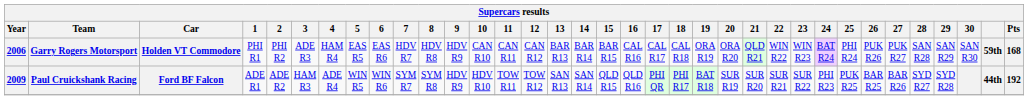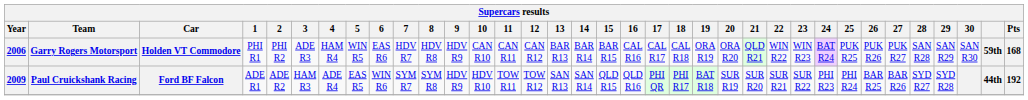 <table class="wikitable" style="text-align:center; font-size:75%">
 <tr>
 <th colspan=45><a href='#'>Supercars</a> results</th>
 </tr>
 <tr>
 <th>Year</th>
 <th>Team</th>
 <th>Car</th>
 <th>1</th>
 <th>2</th>
 <th>3</th>
 <th>4</th>
 <th>5</th>
 <th>6</th>
 <th>7</th>
 <th>8</th>
 <th>9</th>
 <th>10</th>
 <th>11</th>
 <th>12</th>
 <th>13</th>
 <th>14</th>
 <th>15</th>
 <th>16</th>
 <th>17</th>
 <th>18</th>
 <th>19</th>
 <th>20</th>
 <th>21</th>
 <th>22</th>
 <th>23</th>
 <th>24</th>
 <th>25</th>
 <th>26</th>
 <th>27</th>
 <th>28</th>
 <th>29</th>
 <th>30</th>
 <th></th>
 <th>Pts</th>
 </tr>
 <tr>
 <th><a href='#'>2006</a></th>
 <th><a href='#'>Garry Rogers Motorsport</a></th>
 <th><a href='#'>Holden VT Commodore</a></th>
 <td><a href='#'>PHI<br>R1</a></td>
 <td><a href='#'>PHI<br>R2</a></td>
 <td><a href='#'>ADE<br>R3</a></td>
 <td><a href='#'>HAM<br>R4</a></td>
-<td><a href='#'>EAS<br>R5</a></td>
+<td><a href='#'>WIN<br>R5</a></td>
 <td><a href='#'>EAS<br>R6</a></td>
 <td><a href='#'>HDV<br>R7</a></td>
 <td><a href='#'>HDV<br>R8</a></td>
 <td><a href='#'>HDV<br>R9</a></td>
 <td><a href='#'>CAN<br>R10</a></td>
 <td><a href='#'>CAN<br>R11</a></td>
 <td><a href='#'>CAN<br>R12</a></td>
 <td><a href='#'>BAR<br>R13</a></td>
 <td><a href='#'>BAR<br>R14</a></td>
 <td><a href='#'>BAR<br>R15</a></td>
 <td><a href='#'>CAL<br>R16</a></td>
 <td><a href='#'>CAL<br>R17</a></td>
 <td><a href='#'>CAL<br>R18</a></td>
 <td><a href='#'>ORA<br>R19</a></td>
 <td><a href='#'>ORA<br>R20</a></td>
 <td style="background:#DFFFDF;"><a href='#'>QLD<br>R21</a><br></td>
 <td><a href='#'>WIN<br>R22</a></td>
 <td><a href='#'>WIN<br>R23</a></td>
 <td style="background:#EFCFFF;"><a href='#'>BAT<br>R24</a><br></td>
-<td><a href='#'>PHI<br>R24</a></td>
+<td><a href='#'>PUK<br>R25</a></td>
 <td><a href='#'>PUK<br>R26</a></td>
 <td><a href='#'>PUK<br>R27</a></td>
 <td><a href='#'>SAN<br>R28</a></td>
 <td><a href='#'>SAN<br>R29</a></td>
 <td><a href='#'>SAN<br>R30</a></td>
 <th>59th</th>
 <th>168</th>
 </tr>
 <tr>
 <th><a href='#'>2009</a></th>
 <th><a href='#'>Paul Cruickshank Racing</a></th>
 <th><a href='#'>Ford BF Falcon</a></th>
 <td><a href='#'>ADE<br>R1</a></td>
 <td><a href='#'>ADE<br>R2</a></td>
 <td><a href='#'>HAM<br>R3</a></td>
 <td><a href='#'>ADE<br>R4</a></td>
-<td><a href='#'>WIN<br>R5</a></td>
+<td><a href='#'>EAS<br>R5</a></td>
 <td><a href='#'>WIN<br>R6</a></td>
 <td><a href='#'>SYM<br>R7</a></td>
 <td><a href='#'>SYM<br>R8</a></td>
 <td><a href='#'>HDV<br>R9</a></td>
 <td><a href='#'>HDV<br>R10</a></td>
 <td><a href='#'>TOW<br>R11</a></td>
 <td><a href='#'>TOW<br>R12</a></td>
 <td><a href='#'>SAN<br>R13</a></td>
 <td><a href='#'>SAN<br>R14</a></td>
 <td><a href='#'>QLD<br>R15</a></td>
 <td><a href='#'>QLD<br>R16</a></td>
 <td style="background:#DFFFDF;"><a href='#'>PHI<br>QR</a><br></td>
 <td style="background:#DFFFDF;"><a href='#'>PHI<br>R17</a><br></td>
 <td style="background:#DFFFDF;"><a href='#'>BAT<br>R18</a><br></td>
 <td><a href='#'>SUR<br>R19</a></td>
 <td><a href='#'>SUR<br>R20</a></td>
 <td><a href='#'>SUR<br>R21</a></td>
 <td><a href='#'>SUR<br>R22</a></td>
 <td><a href='#'>PHI<br>R23</a></td>
-<td><a href='#'>PUK<br>R25</a></td>
+<td><a href='#'>PHI<br>R24</a></td>
 <td><a href='#'>BAR<br>R25</a></td>
 <td><a href='#'>BAR<br>R26</a></td>
 <td><a href='#'>SYD<br>R27</a></td>
 <td><a href='#'>SYD<br>R28</a></td>
 <th></th>
 <th>44th</th>
 <th>192</th>
 </tr>
 <tr>
 </tr>
 </table>
